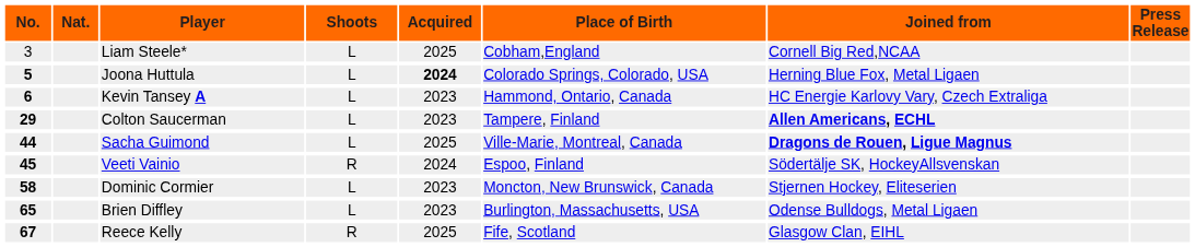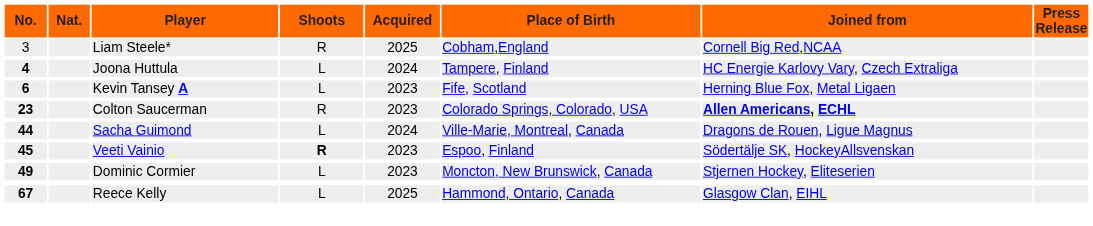 <table>
 <tr style="background:#ff6a00; color:#231f20;">
 <th width=4%>No.</th>
 <th width=4%>Nat.</th>
 <th width=18%>Player</th>
 <th width=8%>Shoots</th>
 <th width=7%>Acquired</th>
 <th width=25%>Place of Birth</th>
 <th width=32%>Joined from</th>
 <th width=10%>Press Release</th>
 </tr>
 <tr style="background:#eee;">
 <td align="center">3</td>
 <td> </td>
 <td>Liam Steele*</td>
-<td align="center">L</td>
+<td align="center">R</td>
 <td align="center">2025</td>
 <td><a href='#'>Cobham</a>,<a href='#'>England</a></td>
 <td><a href='#'>Cornell Big Red</a>,<a href='#'>NCAA</a></td>
 <td></td>
 </tr>
 <tr>
 </tr>
 <tr style="background:#eee;">
-<td align="center"><strong>5</strong></td>
+<td align="center"><strong>4</strong></td>
 <td></td>
 <td>Joona Huttula</td>
 <td align="center">L</td>
-<td align="center"><strong>2024</strong></td>
-<td><a href='#'>Colorado Springs, Colorado</a>, <a href='#'>USA</a></td>
-<td><a href='#'>Herning Blue Fox</a>, <a href='#'>Metal Ligaen</a></td>
+<td align="center">2024</td>
+<td><a href='#'>Tampere</a>, <a href='#'>Finland</a></td>
+<td><a href='#'>HC Energie Karlovy Vary</a>, <a href='#'>Czech Extraliga</a></td>
 <td></td>
 </tr>
 <tr>
 </tr>
 <tr style="background:#eee;">
 <td align="center"><strong>6</strong></td>
 <td></td>
 <td>Kevin Tansey <a href='#'><strong>A</strong></a></td>
 <td align="center">L</td>
 <td align="center">2023</td>
-<td><a href='#'>Hammond, Ontario</a>, <a href='#'>Canada</a></td>
-<td><a href='#'>HC Energie Karlovy Vary</a>, <a href='#'>Czech Extraliga</a></td>
+<td><a href='#'>Fife</a>, <a href='#'>Scotland</a></td>
+<td><a href='#'>Herning Blue Fox</a>, <a href='#'>Metal Ligaen</a></td>
 <td></td>
 </tr>
 <tr>
 </tr>
 <tr style="background:#eee;">
-<td align=center><strong>29</strong></td>
+<td align=center><strong>23</strong></td>
 <td></td>
 <td>Colton Saucerman</td>
-<td align="center">L</td>
+<td align=center>R</td>
 <td align=center>2023</td>
-<td><a href='#'>Tampere</a>, <a href='#'>Finland</a></td>
+<td><a href='#'>Colorado Springs, Colorado</a>, <a href='#'>USA</a></td>
 <td><strong><a href='#'>Allen Americans</a>, <a href='#'>ECHL</a></strong></td>
 <td></td>
 </tr>
 <tr>
 </tr>
 <tr style="background:#eee;">
 <td align="center"><strong>44</strong></td>
 <td></td>
 <td><a href='#'>Sacha Guimond</a></td>
 <td align="center">L</td>
-<td align="center">2025</td>
+<td align="center">2024</td>
 <td><a href='#'>Ville-Marie, Montreal</a>, <a href='#'>Canada</a></td>
-<td><strong><a href='#'>Dragons de Rouen</a>, <a href='#'>Ligue Magnus</a></strong></td>
+<td><a href='#'>Dragons de Rouen</a>, <a href='#'>Ligue Magnus</a></td>
 <td></td>
 </tr>
 <tr>
 </tr>
 <tr style="background:#eee;">
 <td align="center"><strong>45</strong></td>
 <td></td>
 <td><a href='#'>Veeti Vainio</a></td>
-<td align="center">R</td>
-<td align="center">2024</td>
+<td align="center"><strong>R</strong></td>
+<td align="center">2023</td>
 <td><a href='#'>Espoo</a>, <a href='#'>Finland</a></td>
 <td><a href='#'>Södertälje SK</a>, <a href='#'>HockeyAllsvenskan</a></td>
 <td></td>
 </tr>
 <tr>
 </tr>
 <tr style="background:#eee;">
-<td align="center"><strong>58</strong></td>
+<td align="center"><strong>49</strong></td>
 <td></td>
 <td>Dominic Cormier</td>
 <td align="center">L</td>
 <td align="center">2023</td>
 <td><a href='#'>Moncton, New Brunswick</a>, <a href='#'>Canada</a></td>
 <td><a href='#'>Stjernen Hockey</a>, <a href='#'>Eliteserien</a></td>
 <td></td>
 </tr>
 <tr>
 </tr>
-<tr style="background:#eee;">
-<td align="center"><strong>65</strong></td>
-<td></td>
-<td>Brien Diffley</td>
-<td align="center">L</td>
-<td align="center">2023</td>
-<td><a href='#'>Burlington, Massachusetts</a>, <a href='#'>USA</a></td>
-<td><a href='#'>Odense Bulldogs</a>, <a href='#'>Metal Ligaen</a></td>
-<td></td>
-</tr>
 <tr>
 </tr>
 <tr style="background:#eee;">
 <td align="center"><strong>67</strong></td>
 <td></td>
 <td>Reece Kelly</td>
-<td align="center">R</td>
+<td align="center">L</td>
 <td align="center">2025</td>
-<td><a href='#'>Fife</a>, <a href='#'>Scotland</a></td>
+<td><a href='#'>Hammond, Ontario</a>, <a href='#'>Canada</a></td>
 <td><a href='#'>Glasgow Clan</a>, <a href='#'>EIHL</a></td>
 <td></td>
 </tr>
 </table>
